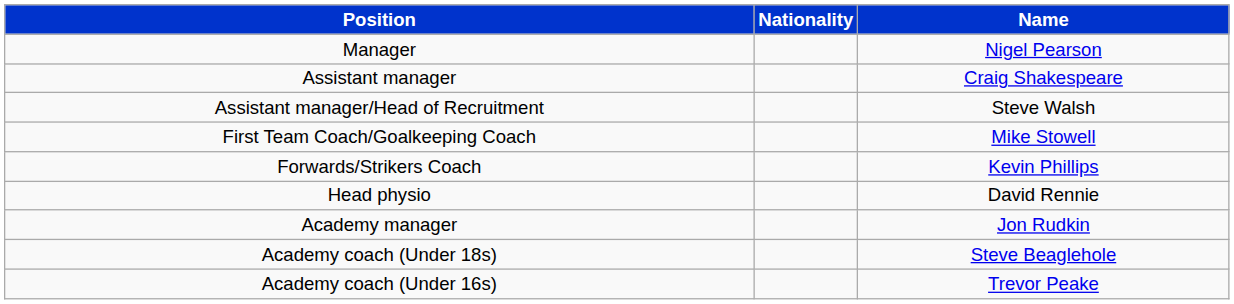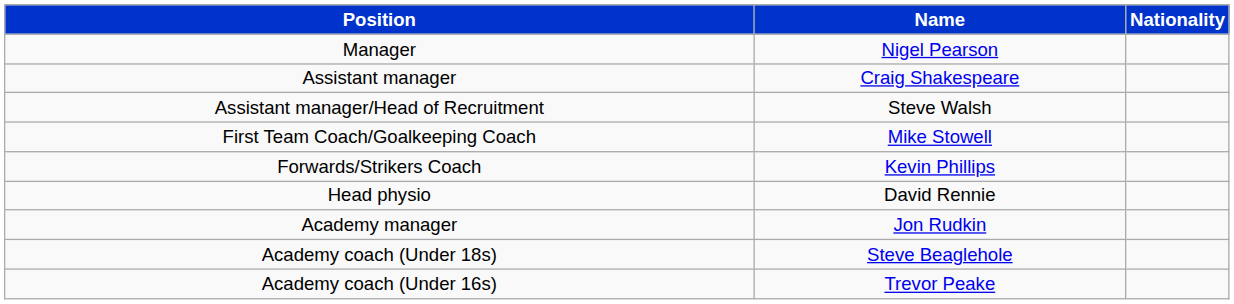 <table class="wikitable" style="text-align:center; font-size:90%; width:60%">
 <tr>
 <th style="background:#03c; color:white; width=550px;">Position</th>
+<th style="background:#03c; color:white; width=300px;">Name</th>
 <th style="background:#03c; color:white; width:55px;">Nationality</th>
-<th style="background:#03c; color:white; width=300px;">Name</th>
 </tr>
 <tr>
 <td>Manager</td>
+<td><a href='#'>Nigel Pearson</a></td>
 <td></td>
-<td><a href='#'>Nigel Pearson</a></td>
 </tr>
 <tr>
 <td>Assistant manager</td>
+<td><a href='#'>Craig Shakespeare</a></td>
 <td></td>
-<td><a href='#'>Craig Shakespeare</a></td>
 </tr>
 <tr>
 <td>Assistant manager/Head of Recruitment</td>
+<td>Steve Walsh</td>
 <td></td>
-<td>Steve Walsh</td>
 </tr>
 <tr>
 <td>First Team Coach/Goalkeeping Coach</td>
+<td><a href='#'>Mike Stowell</a></td>
 <td></td>
-<td><a href='#'>Mike Stowell</a></td>
 </tr>
 <tr>
 <td>Forwards/Strikers Coach</td>
+<td><a href='#'>Kevin Phillips</a></td>
 <td></td>
-<td><a href='#'>Kevin Phillips</a></td>
 </tr>
 <tr>
 <td>Head physio</td>
+<td>David Rennie</td>
 <td></td>
-<td>David Rennie</td>
 </tr>
 <tr>
 <td>Academy manager</td>
+<td><a href='#'>Jon Rudkin</a></td>
 <td></td>
-<td><a href='#'>Jon Rudkin</a></td>
 </tr>
 <tr>
 <td>Academy coach (Under 18s)</td>
+<td><a href='#'>Steve Beaglehole</a></td>
 <td></td>
-<td><a href='#'>Steve Beaglehole</a></td>
 </tr>
 <tr>
 <td>Academy coach (Under 16s)</td>
+<td><a href='#'>Trevor Peake</a></td>
 <td></td>
-<td><a href='#'>Trevor Peake</a></td>
 </tr>
 </table>
